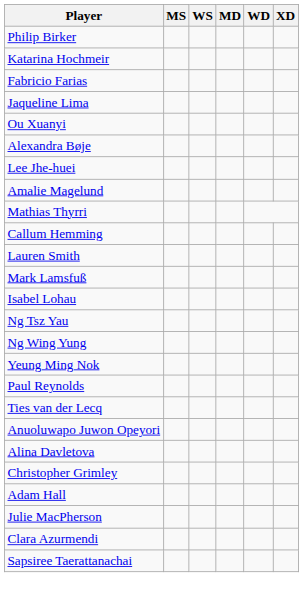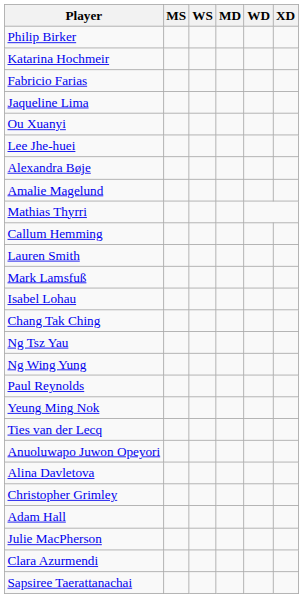 <table class="wikitable" style="font-size:95%; text-align:center">
 <tr>
 <th>Player</th>
 <th>MS</th>
 <th>WS</th>
 <th>MD</th>
 <th>WD</th>
 <th>XD</th>
 </tr>
 <tr>
 <td align="left"> <a href='#'>Philip Birker</a></td>
 <td></td>
 <td></td>
 <td></td>
 <td></td>
 <td></td>
 </tr>
 <tr>
 <td align="left"> <a href='#'>Katarina Hochmeir</a></td>
 <td></td>
 <td></td>
 <td></td>
 <td></td>
 <td></td>
 </tr>
 <tr>
 <td align="left"> <a href='#'>Fabricio Farias</a></td>
 <td></td>
 <td></td>
 <td></td>
 <td></td>
 <td></td>
 </tr>
 <tr>
 <td align="left"> <a href='#'>Jaqueline Lima</a></td>
 <td></td>
 <td></td>
 <td></td>
 <td></td>
 <td></td>
 </tr>
 <tr>
 <td align="left"> <a href='#'>Ou Xuanyi</a></td>
 <td></td>
 <td></td>
 <td></td>
 <td></td>
 <td></td>
 </tr>
 <tr>
-<td align="left"> <a href='#'>Alexandra Bøje</a></td>
+<td align="left"> <a href='#'>Lee Jhe-huei</a></td>
 <td></td>
 <td></td>
 <td></td>
 <td></td>
 <td></td>
 </tr>
 <tr>
-<td align="left"> <a href='#'>Lee Jhe-huei</a></td>
+<td align="left"> <a href='#'>Alexandra Bøje</a></td>
 <td></td>
 <td></td>
 <td></td>
 <td></td>
 <td></td>
 </tr>
 <tr>
 <td align="left"> <a href='#'>Amalie Magelund</a></td>
 <td></td>
 <td></td>
 <td></td>
 <td></td>
 <td></td>
 </tr>
 <tr>
 <td align="left"> <a href='#'>Mathias Thyrri</a></td>
 <td></td>
 <td></td>
 <td></td>
 </tr>
 <tr>
 <td align="left"> <a href='#'>Callum Hemming</a></td>
 <td></td>
 <td></td>
 <td></td>
 <td></td>
 <td></td>
 </tr>
 <tr>
 <td align="left"> <a href='#'>Lauren Smith</a></td>
 <td></td>
 <td></td>
 <td></td>
 <td></td>
 <td></td>
 </tr>
 <tr>
 <td align="left"> <a href='#'>Mark Lamsfuß</a></td>
 <td></td>
 <td></td>
 <td></td>
 <td></td>
 <td></td>
 </tr>
 <tr>
 <td align="left"> <a href='#'>Isabel Lohau</a></td>
 <td></td>
 <td></td>
 <td></td>
 <td></td>
 <td></td>
 </tr>
 <tr>
+<td align="left"> <a href='#'>Chang Tak Ching</a></td>
+<td></td>
+<td></td>
+<td></td>
+<td></td>
+<td></td>
+</tr>
+<tr>
 <td align="left"> <a href='#'>Ng Tsz Yau</a></td>
 <td></td>
 <td></td>
 <td></td>
 <td></td>
 <td></td>
 </tr>
 <tr>
 <td align="left"> <a href='#'>Ng Wing Yung</a></td>
 <td></td>
 <td></td>
 <td></td>
 <td></td>
 <td></td>
 </tr>
 <tr>
-<td align="left"> <a href='#'>Yeung Ming Nok</a></td>
+<td align="left"> <a href='#'>Paul Reynolds</a></td>
 <td></td>
 <td></td>
 <td></td>
 <td></td>
 <td></td>
 </tr>
 <tr>
-<td align="left"> <a href='#'>Paul Reynolds</a></td>
+<td align="left"> <a href='#'>Yeung Ming Nok</a></td>
 <td></td>
 <td></td>
 <td></td>
 <td></td>
 <td></td>
 </tr>
 <tr>
 <td align="left"> <a href='#'>Ties van der Lecq</a></td>
 <td></td>
 <td></td>
 <td></td>
 <td></td>
 <td></td>
 </tr>
 <tr>
 <td align="left"> <a href='#'>Anuoluwapo Juwon Opeyori</a></td>
 <td></td>
 <td></td>
 <td></td>
 <td></td>
 <td></td>
 </tr>
 <tr>
 <td align="left"> <a href='#'>Alina Davletova</a></td>
 <td></td>
 <td></td>
 <td></td>
 <td></td>
 <td></td>
 </tr>
 <tr>
 <td align="left"> <a href='#'>Christopher Grimley</a></td>
 <td></td>
 <td></td>
 <td></td>
 <td></td>
 <td></td>
 </tr>
 <tr>
 <td align="left"> <a href='#'>Adam Hall</a></td>
 <td></td>
 <td></td>
 <td></td>
 <td></td>
 <td></td>
 </tr>
 <tr>
 <td align="left"> <a href='#'>Julie MacPherson</a></td>
 <td></td>
 <td></td>
 <td></td>
 <td></td>
 <td></td>
 </tr>
 <tr>
 <td align="left"> <a href='#'>Clara Azurmendi</a></td>
 <td></td>
 <td></td>
 <td></td>
 <td></td>
 <td></td>
 </tr>
 <tr>
 <td align="left"> <a href='#'>Sapsiree Taerattanachai</a></td>
 <td></td>
 <td></td>
 <td></td>
 <td></td>
 <td></td>
 </tr>
 </table>
